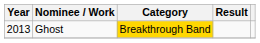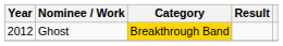 <table class="wikitable sortable plainrowheaders">
 <tr>
 <th scope="col">Year</th>
 <th scope="col">Nominee / Work</th>
 <th scope="col">Category</th>
 <th scope="col">Result</th>
 <th scope="col" class="unsortable"></th>
 </tr>
 <tr>
-<td>2013</td>
+<td>2012</td>
 <td>Ghost</td>
 <td style="background: gold;">Breakthrough Band</td>
 <td></td>
 <td style="text-align:center;"></td>
 </tr>
 <tr>
 </tr>
 </table>
